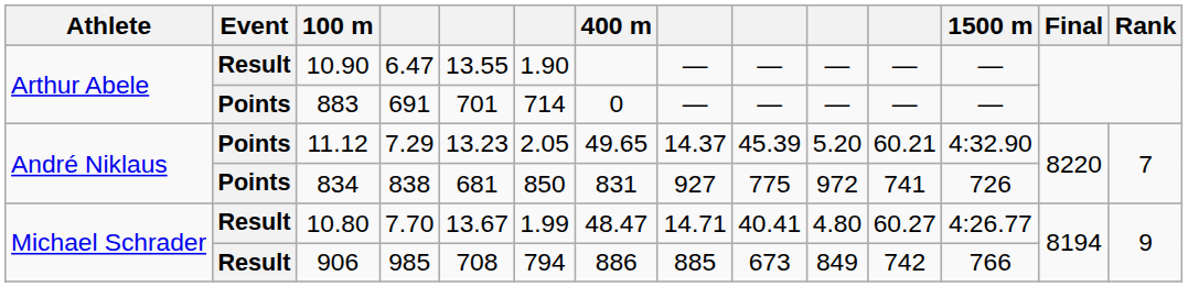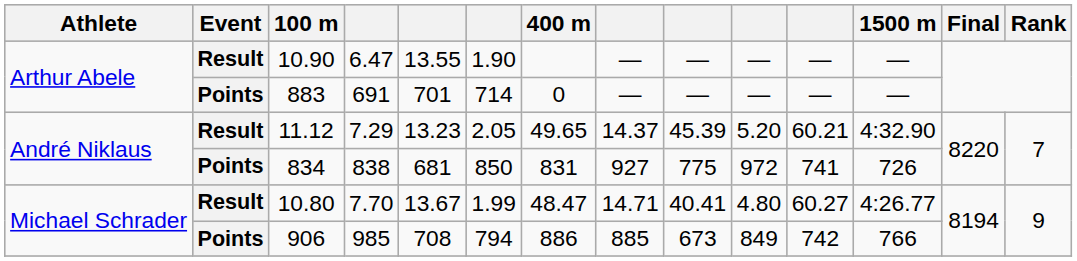 <table class="wikitable" style="font-size:90%">
 <tr>
 <th>Athlete</th>
 <th>Event</th>
 <th>100 m</th>
 <th></th>
 <th></th>
 <th></th>
 <th>400 m</th>
 <th></th>
 <th></th>
 <th></th>
 <th></th>
 <th>1500 m</th>
 <th>Final</th>
 <th>Rank</th>
 </tr>
 <tr align=center>
 <td rowspan=2 align=left><a href='#'>Arthur Abele</a></td>
 <th style="font-size:95%">Result</th>
 <td>10.90</td>
 <td>6.47</td>
 <td>13.55</td>
 <td>1.90</td>
 <td></td>
 <td>—</td>
 <td>—</td>
 <td>—</td>
 <td>—</td>
 <td>—</td>
 <td rowspan=2 colspan=2></td>
 </tr>
 <tr align=center>
 <th style="font-size:95%">Points</th>
 <td>883</td>
 <td>691</td>
 <td>701</td>
 <td>714</td>
 <td>0</td>
 <td>—</td>
 <td>—</td>
 <td>—</td>
 <td>—</td>
 <td>—</td>
 </tr>
 <tr align=center>
 <td rowspan=2 align=left><a href='#'>André Niklaus</a></td>
-<th style="font-size:95%">Points</th>
+<th style="font-size:95%">Result</th>
 <td>11.12</td>
 <td>7.29</td>
 <td>13.23</td>
 <td>2.05</td>
 <td>49.65</td>
 <td>14.37</td>
 <td>45.39</td>
 <td>5.20</td>
 <td>60.21</td>
 <td>4:32.90</td>
 <td rowspan=2>8220</td>
 <td rowspan=2>7</td>
 </tr>
 <tr align=center>
 <th style="font-size:95%">Points</th>
 <td>834</td>
 <td>838</td>
 <td>681</td>
 <td>850</td>
 <td>831</td>
 <td>927</td>
 <td>775</td>
 <td>972</td>
 <td>741</td>
 <td>726</td>
 </tr>
 <tr align=center>
 <td rowspan=2 align=left><a href='#'>Michael Schrader</a></td>
 <th style="font-size:95%">Result</th>
 <td>10.80</td>
 <td>7.70</td>
 <td>13.67</td>
 <td>1.99</td>
 <td>48.47</td>
 <td>14.71</td>
 <td>40.41</td>
 <td>4.80</td>
 <td>60.27</td>
 <td>4:26.77</td>
 <td rowspan=2>8194</td>
 <td rowspan=2>9</td>
 </tr>
 <tr align=center>
-<th style="font-size:95%">Result</th>
+<th style="font-size:95%">Points</th>
 <td>906</td>
 <td>985</td>
 <td>708</td>
 <td>794</td>
 <td>886</td>
 <td>885</td>
 <td>673</td>
 <td>849</td>
 <td>742</td>
 <td>766</td>
 </tr>
 </table>
